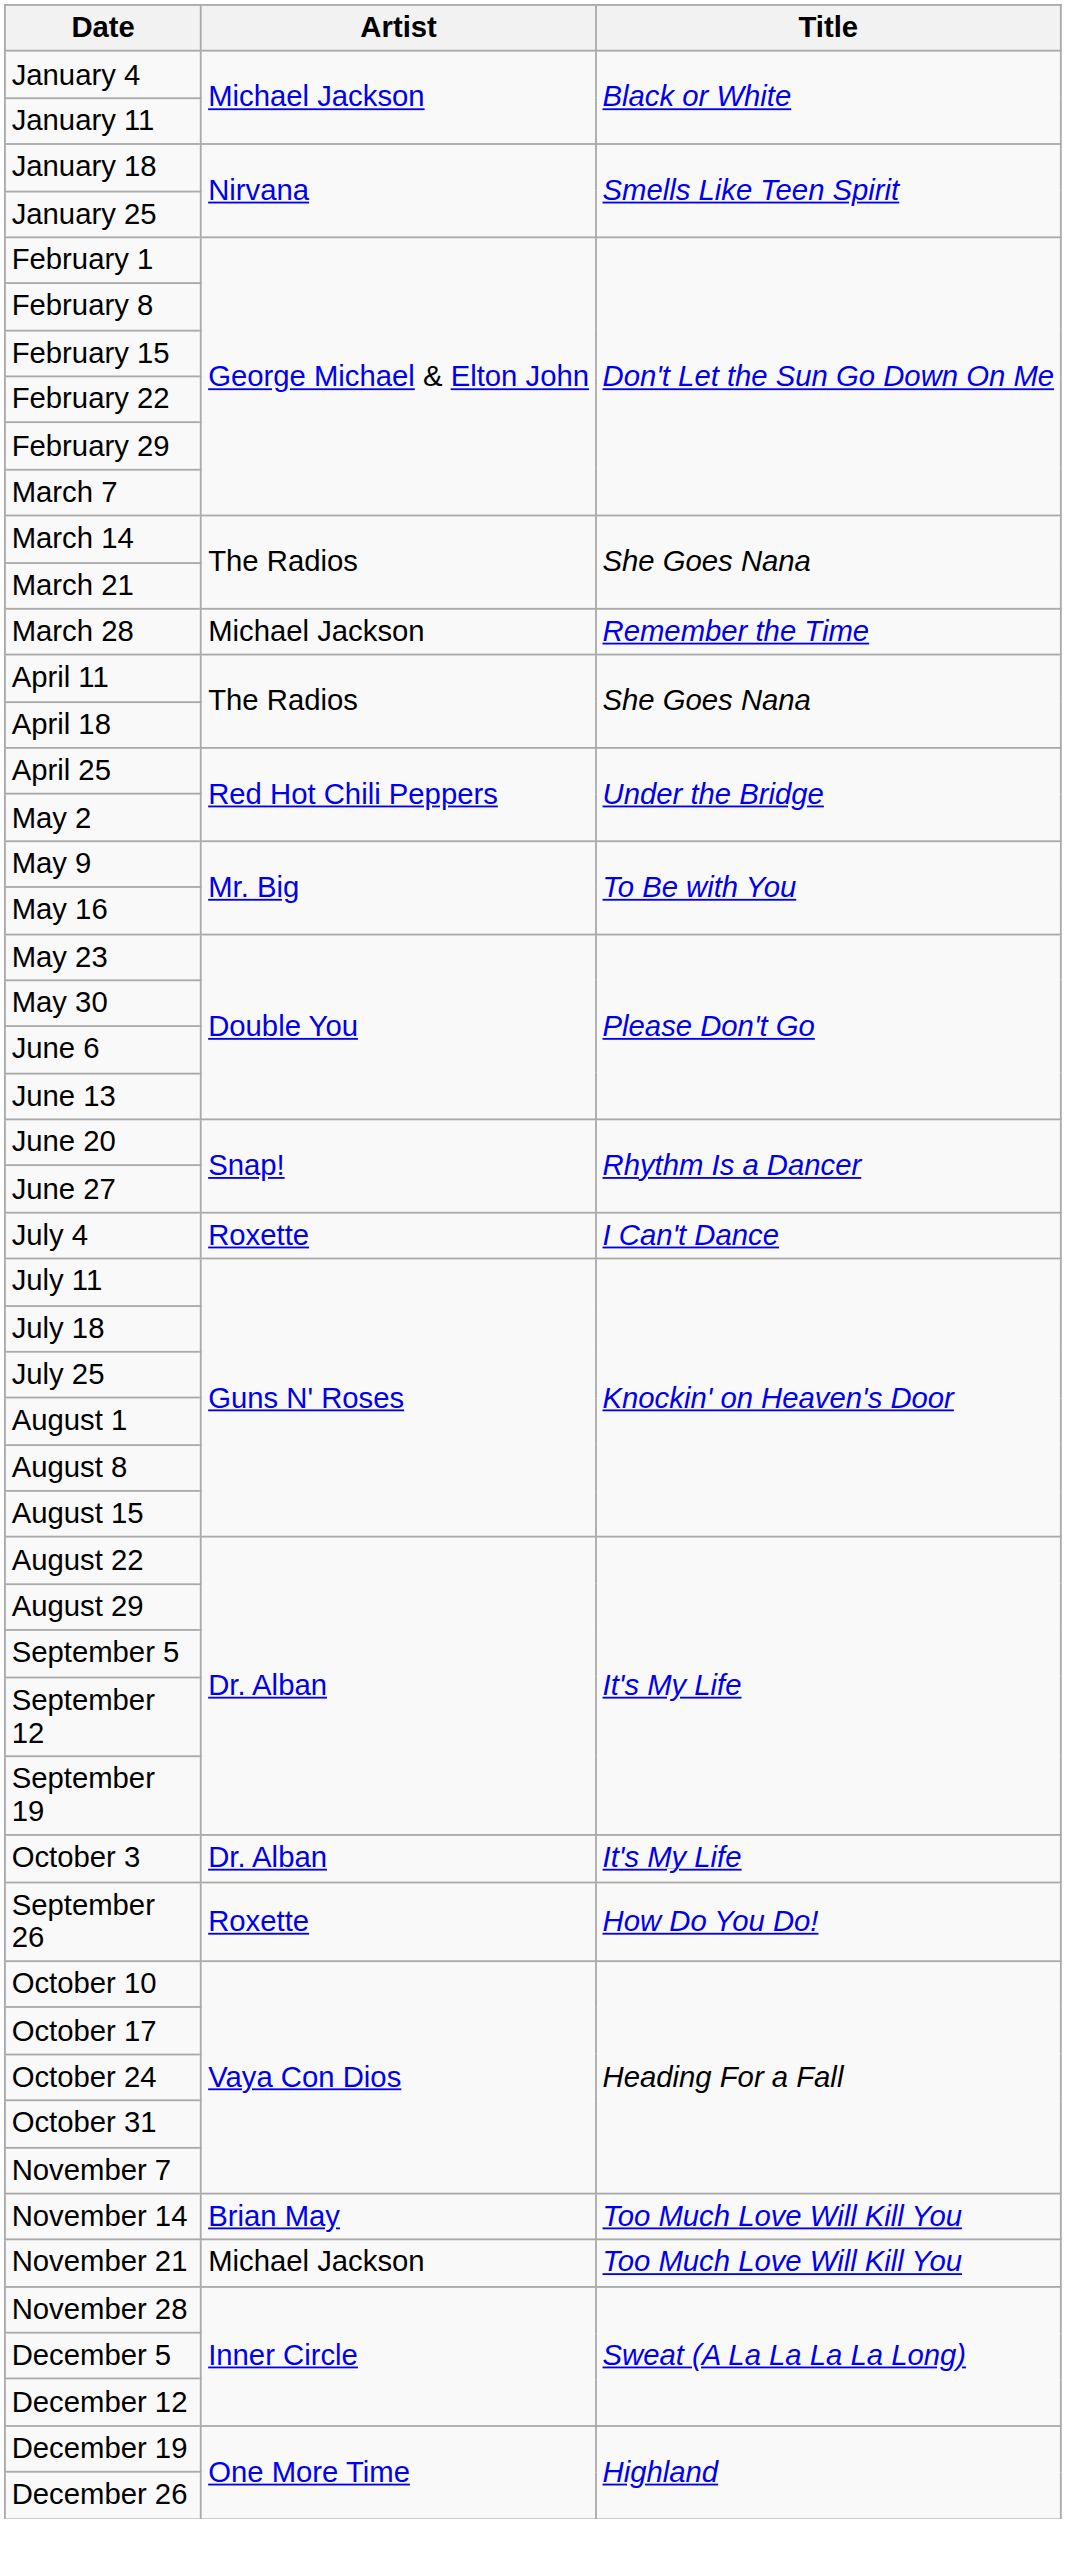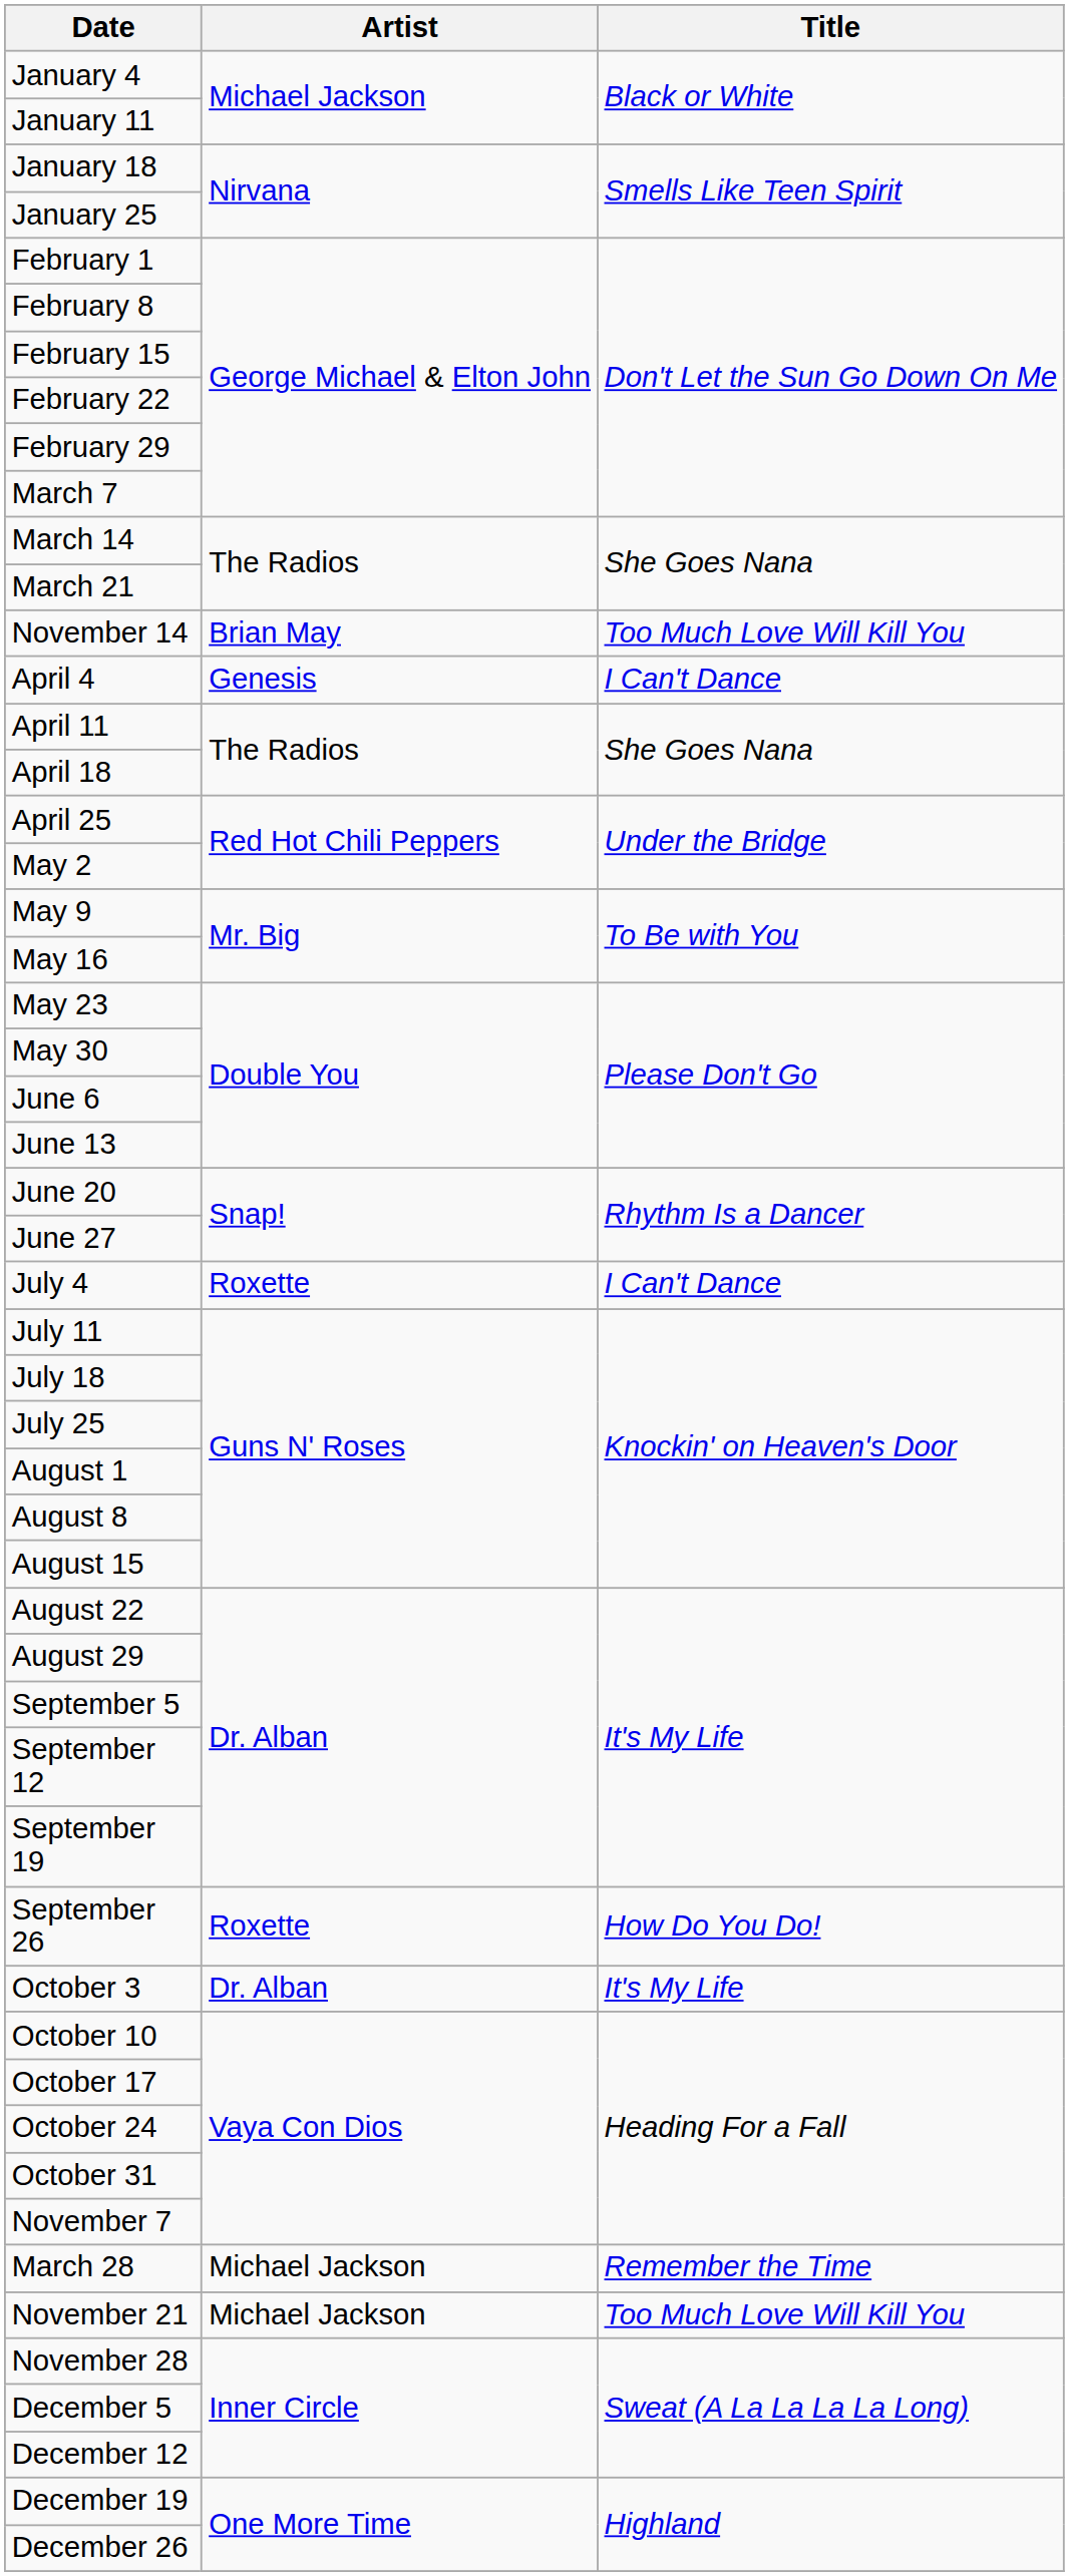 <table class="wikitable">
 <tr>
 <th width="100px">Date</th>
 <th>Artist</th>
 <th>Title</th>
 </tr>
 <tr>
 <td>January 4</td>
 <td rowspan=2><a href='#'>Michael Jackson</a></td>
 <td rowspan=2><em><a href='#'>Black or White</a></em></td>
 </tr>
 <tr>
 <td>January 11</td>
 </tr>
 <tr>
 <td>January 18</td>
 <td rowspan=2><a href='#'>Nirvana</a></td>
 <td rowspan=2><em><a href='#'>Smells Like Teen Spirit</a></em></td>
 </tr>
 <tr>
 <td>January 25</td>
 </tr>
 <tr>
 <td>February 1</td>
 <td rowspan=6><a href='#'>George Michael</a> & <a href='#'>Elton John</a></td>
 <td rowspan=6><em><a href='#'>Don't Let the Sun Go Down On Me</a></em></td>
 </tr>
 <tr>
 <td>February 8</td>
 </tr>
 <tr>
 <td>February 15</td>
 </tr>
 <tr>
 <td>February 22</td>
 </tr>
 <tr>
 <td>February 29</td>
 </tr>
 <tr>
 <td>March 7</td>
 </tr>
 <tr>
 <td>March 14</td>
 <td rowspan=2>The Radios</td>
 <td rowspan=2><em>She Goes Nana</em></td>
 </tr>
 <tr>
 <td>March 21</td>
 </tr>
 <tr>
-<td>March 28</td>
-<td>Michael Jackson</td>
-<td><em><a href='#'>Remember the Time</a></em></td>
+<td>November 14</td>
+<td><a href='#'>Brian May</a></td>
+<td><em><a href='#'>Too Much Love Will Kill You</a></em></td>
+</tr>
+<tr>
+<td>April 4</td>
+<td><a href='#'>Genesis</a></td>
+<td><em><a href='#'>I Can't Dance</a></em></td>
 </tr>
 <tr>
 <td>April 11</td>
 <td rowspan=2>The Radios</td>
 <td rowspan=2><em>She Goes Nana</em></td>
 </tr>
 <tr>
 <td>April 18</td>
 </tr>
 <tr>
 <td>April 25</td>
 <td rowspan=2><a href='#'>Red Hot Chili Peppers</a></td>
 <td rowspan=2><em><a href='#'>Under the Bridge</a></em></td>
 </tr>
 <tr>
 <td>May 2</td>
 </tr>
 <tr>
 <td>May 9</td>
 <td rowspan=2><a href='#'>Mr. Big</a></td>
 <td rowspan=2><em><a href='#'>To Be with You</a></em></td>
 </tr>
 <tr>
 <td>May 16</td>
 </tr>
 <tr>
 <td>May 23</td>
 <td rowspan=4><a href='#'>Double You</a></td>
 <td rowspan=4><em><a href='#'>Please Don't Go</a></em></td>
 </tr>
 <tr>
 <td>May 30</td>
 </tr>
 <tr>
 <td>June 6</td>
 </tr>
 <tr>
 <td>June 13</td>
 </tr>
 <tr>
 <td>June 20</td>
 <td rowspan=2><a href='#'>Snap!</a></td>
 <td rowspan=2><em><a href='#'>Rhythm Is a Dancer</a></em></td>
 </tr>
 <tr>
 <td>June 27</td>
 </tr>
 <tr>
 <td>July 4</td>
 <td><a href='#'>Roxette</a></td>
 <td><em><a href='#'>I Can't Dance</a></em></td>
 </tr>
 <tr>
 <td>July 11</td>
 <td rowspan=6><a href='#'>Guns N' Roses</a></td>
 <td rowspan=6><em><a href='#'>Knockin' on Heaven's Door</a></em></td>
 </tr>
 <tr>
 <td>July 18</td>
 </tr>
 <tr>
 <td>July 25</td>
 </tr>
 <tr>
 <td>August 1</td>
 </tr>
 <tr>
 <td>August 8</td>
 </tr>
 <tr>
 <td>August 15</td>
 </tr>
 <tr>
 <td>August 22</td>
 <td rowspan=5><a href='#'>Dr. Alban</a></td>
 <td rowspan=5><em><a href='#'>It's My Life</a></em></td>
 </tr>
 <tr>
 <td>August 29</td>
 </tr>
 <tr>
 <td>September 5</td>
 </tr>
 <tr>
 <td>September 12</td>
 </tr>
 <tr>
 <td>September 19</td>
 </tr>
 <tr>
+<td>September 26</td>
+<td><a href='#'>Roxette</a></td>
+<td><em><a href='#'>How Do You Do!</a></em></td>
+</tr>
+<tr>
 <td>October 3</td>
 <td><a href='#'>Dr. Alban</a></td>
 <td><em><a href='#'>It's My Life</a></em></td>
-</tr>
-<tr>
-<td>September 26</td>
-<td><a href='#'>Roxette</a></td>
-<td><em><a href='#'>How Do You Do!</a></em></td>
 </tr>
 <tr>
 <td>October 10</td>
 <td rowspan=5><a href='#'>Vaya Con Dios</a></td>
 <td rowspan=5><em>Heading For a Fall</em></td>
 </tr>
 <tr>
 <td>October 17</td>
 </tr>
 <tr>
 <td>October 24</td>
 </tr>
 <tr>
 <td>October 31</td>
 </tr>
 <tr>
 <td>November 7</td>
 </tr>
 <tr>
-<td>November 14</td>
-<td><a href='#'>Brian May</a></td>
-<td><em><a href='#'>Too Much Love Will Kill You</a></em></td>
+<td>March 28</td>
+<td>Michael Jackson</td>
+<td><em><a href='#'>Remember the Time</a></em></td>
 </tr>
 <tr>
 <td>November 21</td>
 <td>Michael Jackson</td>
 <td><em><a href='#'>Too Much Love Will Kill You</a></em></td>
 </tr>
 <tr>
 <td>November 28</td>
 <td rowspan=3><a href='#'>Inner Circle</a></td>
 <td rowspan=3><em><a href='#'>Sweat (A La La La La Long)</a></em></td>
 </tr>
 <tr>
 <td>December 5</td>
 </tr>
 <tr>
 <td>December 12</td>
 </tr>
 <tr>
 <td>December 19</td>
 <td rowspan=2><a href='#'>One More Time</a></td>
 <td rowspan=2><em><a href='#'>Highland</a></em></td>
 </tr>
 <tr>
 <td>December 26</td>
 </tr>
 </table>
